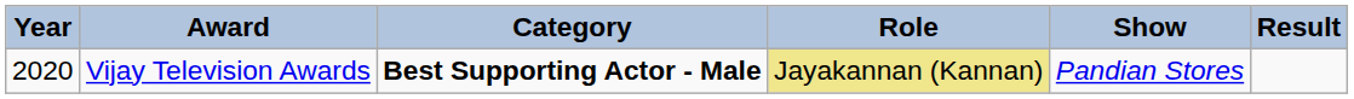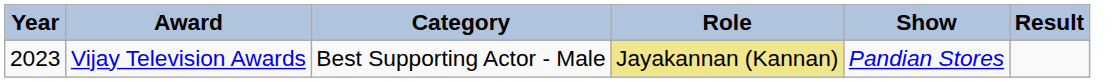 <table class="wikitable">
 <tr>
 <th style="background:#B0C4DE;">Year</th>
 <th style="background:#B0C4DE;">Award</th>
 <th style="background:#B0C4DE;">Category</th>
 <th style="background:#B0C4DE;">Role</th>
 <th style="background:#B0C4DE;">Show</th>
 <th style="background:#B0C4DE;">Result</th>
 </tr>
 <tr>
-<td>2020</td>
+<td>2023</td>
 <td><a href='#'>Vijay Television Awards</a></td>
-<td><strong>Best Supporting Actor - Male</strong></td>
+<td>Best Supporting Actor - Male</td>
 <td style="background: khaki;">Jayakannan (Kannan)</td>
 <td><em><a href='#'>Pandian Stores</a></em></td>
 <td></td>
 </tr>
 </table>
